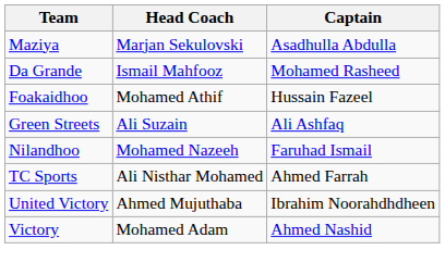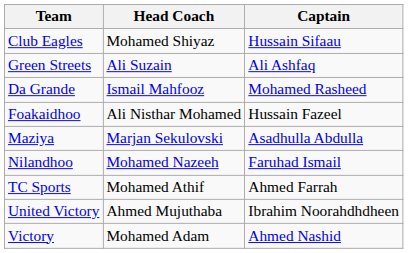 <table class="wikitable sortable" style="text-align: left;">
 <tr>
 <th>Team</th>
 <th>Head Coach</th>
 <th>Captain</th>
 </tr>
 <tr>
-<td><a href='#'>Maziya</a></td>
-<td> <a href='#'>Marjan Sekulovski</a></td>
-<td> <a href='#'>Asadhulla Abdulla</a></td>
+<td><a href='#'>Club Eagles</a></td>
+<td> Mohamed Shiyaz</td>
+<td> <a href='#'>Hussain Sifaau</a></td>
+</tr>
+<tr>
+<td><a href='#'>Green Streets</a></td>
+<td> <a href='#'>Ali Suzain</a></td>
+<td> <a href='#'>Ali Ashfaq</a></td>
 </tr>
 <tr>
 <td><a href='#'>Da Grande</a></td>
 <td> <a href='#'>Ismail Mahfooz</a></td>
 <td> <a href='#'>Mohamed Rasheed</a></td>
 </tr>
 <tr>
 <td><a href='#'>Foakaidhoo</a></td>
-<td> Mohamed Athif</td>
+<td> Ali Nisthar Mohamed</td>
 <td> Hussain Fazeel</td>
 </tr>
 <tr>
-<td><a href='#'>Green Streets</a></td>
-<td> <a href='#'>Ali Suzain</a></td>
-<td> <a href='#'>Ali Ashfaq</a></td>
+<td><a href='#'>Maziya</a></td>
+<td> <a href='#'>Marjan Sekulovski</a></td>
+<td> <a href='#'>Asadhulla Abdulla</a></td>
 </tr>
 <tr>
 <td><a href='#'>Nilandhoo</a></td>
 <td> <a href='#'>Mohamed Nazeeh</a></td>
 <td> <a href='#'>Faruhad Ismail</a></td>
 </tr>
 <tr>
 <td><a href='#'>TC Sports</a></td>
-<td> Ali Nisthar Mohamed</td>
+<td> Mohamed Athif</td>
 <td> Ahmed Farrah</td>
 </tr>
 <tr>
 <td><a href='#'>United Victory</a></td>
 <td> Ahmed Mujuthaba</td>
 <td> Ibrahim Noorahdhdheen</td>
 </tr>
 <tr>
 <td><a href='#'>Victory</a></td>
 <td> Mohamed Adam</td>
 <td> <a href='#'>Ahmed Nashid</a></td>
 </tr>
 </table>
